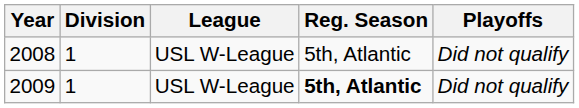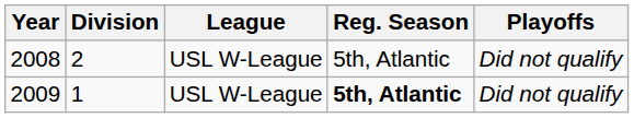 <table class="wikitable">
 <tr>
 <th>Year</th>
 <th>Division</th>
 <th>League</th>
 <th>Reg. Season</th>
 <th>Playoffs</th>
 </tr>
 <tr>
 <td>2008</td>
-<td>1</td>
+<td>2</td>
 <td>USL W-League</td>
 <td>5th, Atlantic</td>
 <td><em>Did not qualify</em></td>
 </tr>
 <tr>
 <td>2009</td>
 <td>1</td>
 <td>USL W-League</td>
 <td><strong>5th, Atlantic</strong></td>
 <td><em>Did not qualify</em></td>
 </tr>
 </table>
